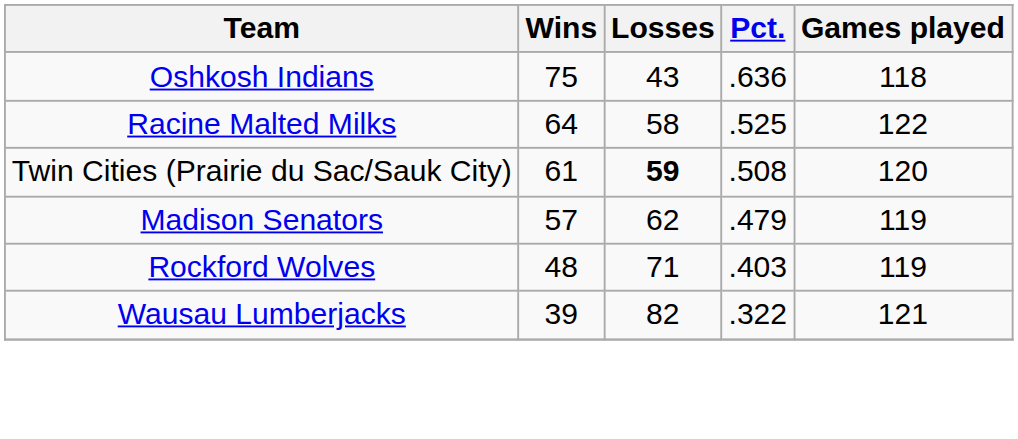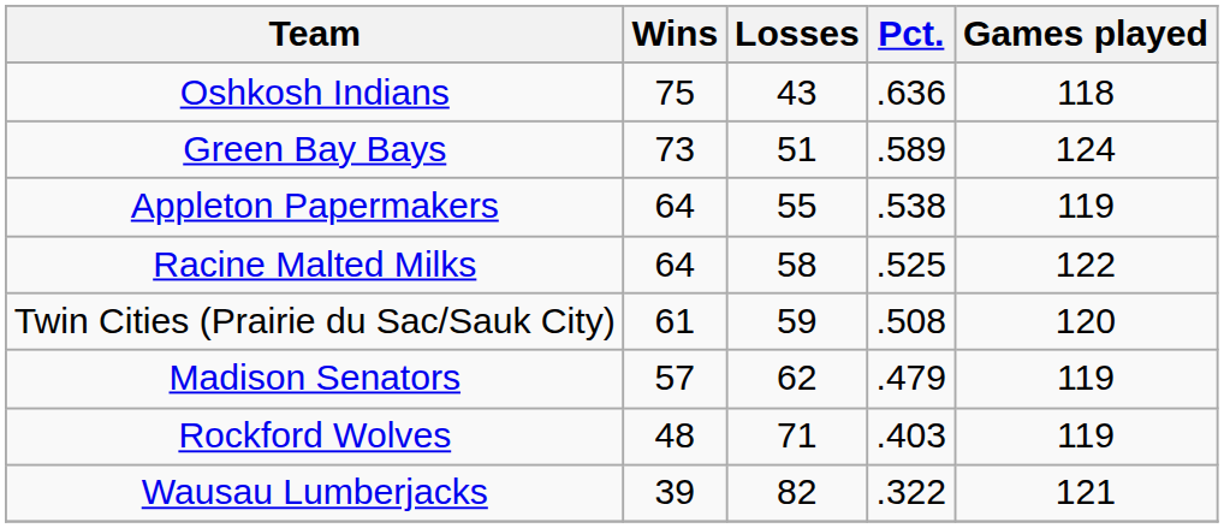 <table class="sortable wikitable" style="text-align:center">
 <tr>
 <th>Team</th>
 <th>Wins</th>
 <th>Losses</th>
 <th><a href='#'>Pct.</a></th>
 <th>Games played</th>
 </tr>
 <tr>
 <td><a href='#'>Oshkosh Indians</a></td>
 <td>75</td>
 <td>43</td>
 <td>.636</td>
 <td>118</td>
 </tr>
 <tr>
+<td><a href='#'>Green Bay Bays</a></td>
+<td>73</td>
+<td>51</td>
+<td>.589</td>
+<td>124</td>
+</tr>
+<tr>
+<td><a href='#'>Appleton Papermakers</a></td>
+<td>64</td>
+<td>55</td>
+<td>.538</td>
+<td>119</td>
+</tr>
+<tr>
 <td><a href='#'>Racine Malted Milks</a></td>
 <td>64</td>
 <td>58</td>
 <td>.525</td>
 <td>122</td>
 </tr>
 <tr>
 <td>Twin Cities (Prairie du Sac/Sauk City)</td>
 <td>61</td>
-<td><strong>59</strong></td>
+<td>59</td>
 <td>.508</td>
 <td>120</td>
 </tr>
 <tr>
 <td><a href='#'>Madison Senators</a></td>
 <td>57</td>
 <td>62</td>
 <td>.479</td>
 <td>119</td>
 </tr>
 <tr>
 <td><a href='#'>Rockford Wolves</a></td>
 <td>48</td>
 <td>71</td>
 <td>.403</td>
 <td>119</td>
 </tr>
 <tr>
 <td><a href='#'>Wausau Lumberjacks</a></td>
 <td>39</td>
 <td>82</td>
 <td>.322</td>
 <td>121</td>
 </tr>
 <tr>
 </tr>
 </table>
